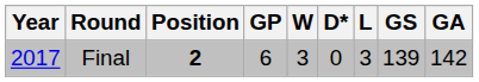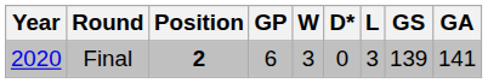 <table class="wikitable" style="text-align: center;">
 <tr>
 <th>Year</th>
 <th>Round</th>
 <th>Position</th>
 <th>GP</th>
 <th>W</th>
 <th>D*</th>
 <th>L</th>
 <th>GS</th>
 <th>GA</th>
 </tr>
 <tr style="background:silver;">
-<td> <a href='#'>2017</a></td>
+<td> <a href='#'>2020</a></td>
 <td>Final</td>
 <td><strong>2</strong></td>
 <td>6</td>
 <td>3</td>
 <td>0</td>
 <td>3</td>
 <td>139</td>
-<td>142</td>
+<td>141</td>
 </tr>
 </table>
